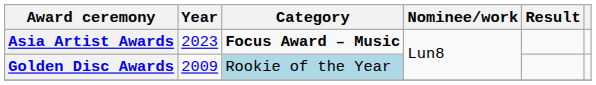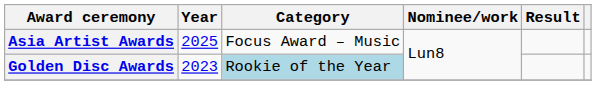 <table class="wikitable plainrowheaders sortable">
 <tr>
 <th scope="col">Award ceremony </th>
 <th scope="col">Year</th>
 <th scope="col">Category </th>
 <th scope="col">Nominee/work</th>
 <th scope="col">Result</th>
 <th scope="col" class="unsortable"></th>
 </tr>
 <tr>
 <th scope="row"><a href='#'>Asia Artist Awards</a></th>
-<td style="text-align:center"><a href='#'>2023</a></td>
-<td><strong>Focus Award – Music</strong></td>
+<td style="text-align:center"><a href='#'>2025</a></td>
+<td>Focus Award – Music</td>
 <td rowspan="2">Lun8</td>
 <td></td>
 <td style="text-align:center"></td>
 </tr>
 <tr>
 <th scope="row"><a href='#'>Golden Disc Awards</a></th>
-<td style="text-align:center"><a href='#'>2009</a></td>
+<td style="text-align:center"><a href='#'>2023</a></td>
 <td style="background: lightblue;">Rookie of the Year</td>
 <td></td>
 <td style="text-align:center"></td>
 </tr>
 <tr>
 </tr>
 </table>
